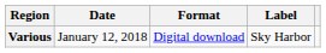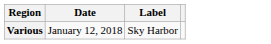 <table class="wikitable plainrowheaders">
 <tr>
 <th scope="col">Region</th>
 <th scope="col">Date</th>
-<th scope="col">Format</th>
 <th scope="col">Label</th>
 <th scope="col"></th>
 </tr>
 <tr>
 <th scope="row">Various</th>
 <td>January 12, 2018</td>
-<td><a href='#'>Digital download</a></td>
 <td>Sky Harbor</td>
 <td align="center"></td>
 </tr>
 </table>
